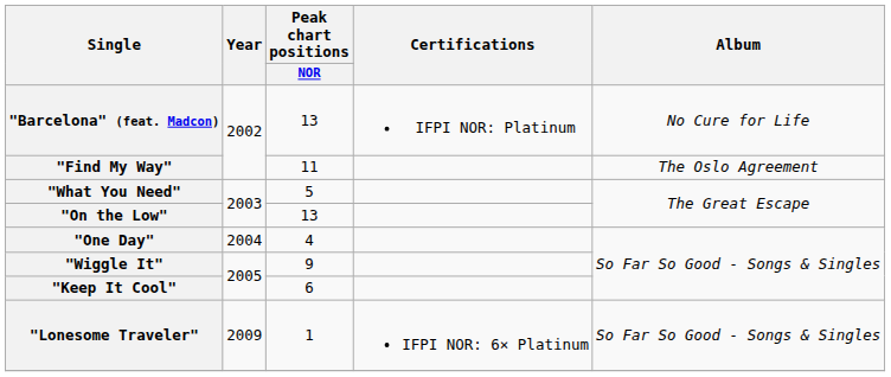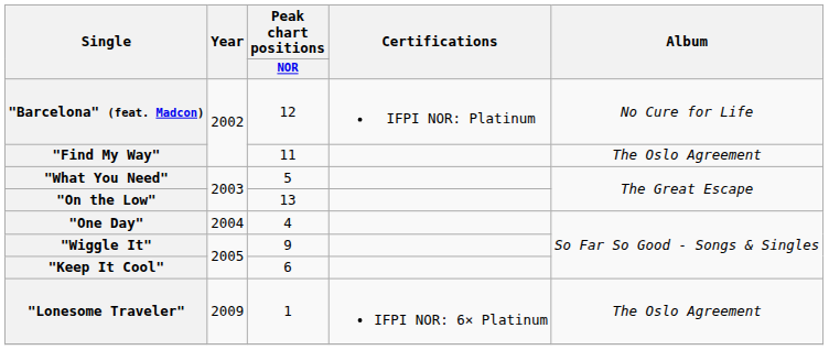 <table class="wikitable plainrowheaders" style="text-align:center;">
 <tr>
 <th scope="col" rowspan="2">Single</th>
 <th scope="col" rowspan="2">Year</th>
 <th scope="col">Peak chart positions</th>
 <th scope="col" rowspan="2">Certifications</th>
 <th scope="col" rowspan="2">Album</th>
 </tr>
 <tr>
 <th scope="col" style="width:3em;font-size:85%;"><a href='#'>NOR</a><br></th>
 </tr>
 <tr>
 <th scope="row">"Barcelona" <small>(feat. <a href='#'>Madcon</a>)</small></th>
 <td rowspan="2">2002</td>
-<td>13</td>
+<td>12</td>
 <td><br><ul><li>IFPI NOR: Platinum</li></ul></td>
 <td><em>No Cure for Life</em></td>
 </tr>
 <tr>
 <th scope="row">"Find My Way"</th>
 <td>11</td>
 <td></td>
 <td><em>The Oslo Agreement</em></td>
 </tr>
 <tr>
 <th scope="row">"What You Need"</th>
 <td rowspan="2">2003</td>
 <td>5</td>
 <td></td>
 <td rowspan=2><em>The Great Escape</em></td>
 </tr>
 <tr>
 <th scope="row">"On the Low"</th>
 <td>13</td>
 <td></td>
 </tr>
 <tr>
 <th scope="row">"One Day"</th>
 <td>2004</td>
 <td>4</td>
 <td></td>
 <td rowspan=3><em>So Far So Good - Songs & Singles</em></td>
 </tr>
 <tr>
 <th scope="row">"Wiggle It"</th>
 <td rowspan="2">2005</td>
 <td>9</td>
 <td></td>
 </tr>
 <tr>
 <th scope="row">"Keep It Cool"</th>
 <td>6</td>
 <td></td>
 </tr>
 <tr>
 <th scope="row">"Lonesome Traveler"</th>
 <td rowspan="1">2009</td>
 <td>1</td>
 <td><br><ul><li>IFPI NOR: 6× Platinum</li></ul></td>
-<td><em>So Far So Good - Songs & Singles</em></td>
+<td><em>The Oslo Agreement</em></td>
 </tr>
 <tr>
 </tr>
 </table>
